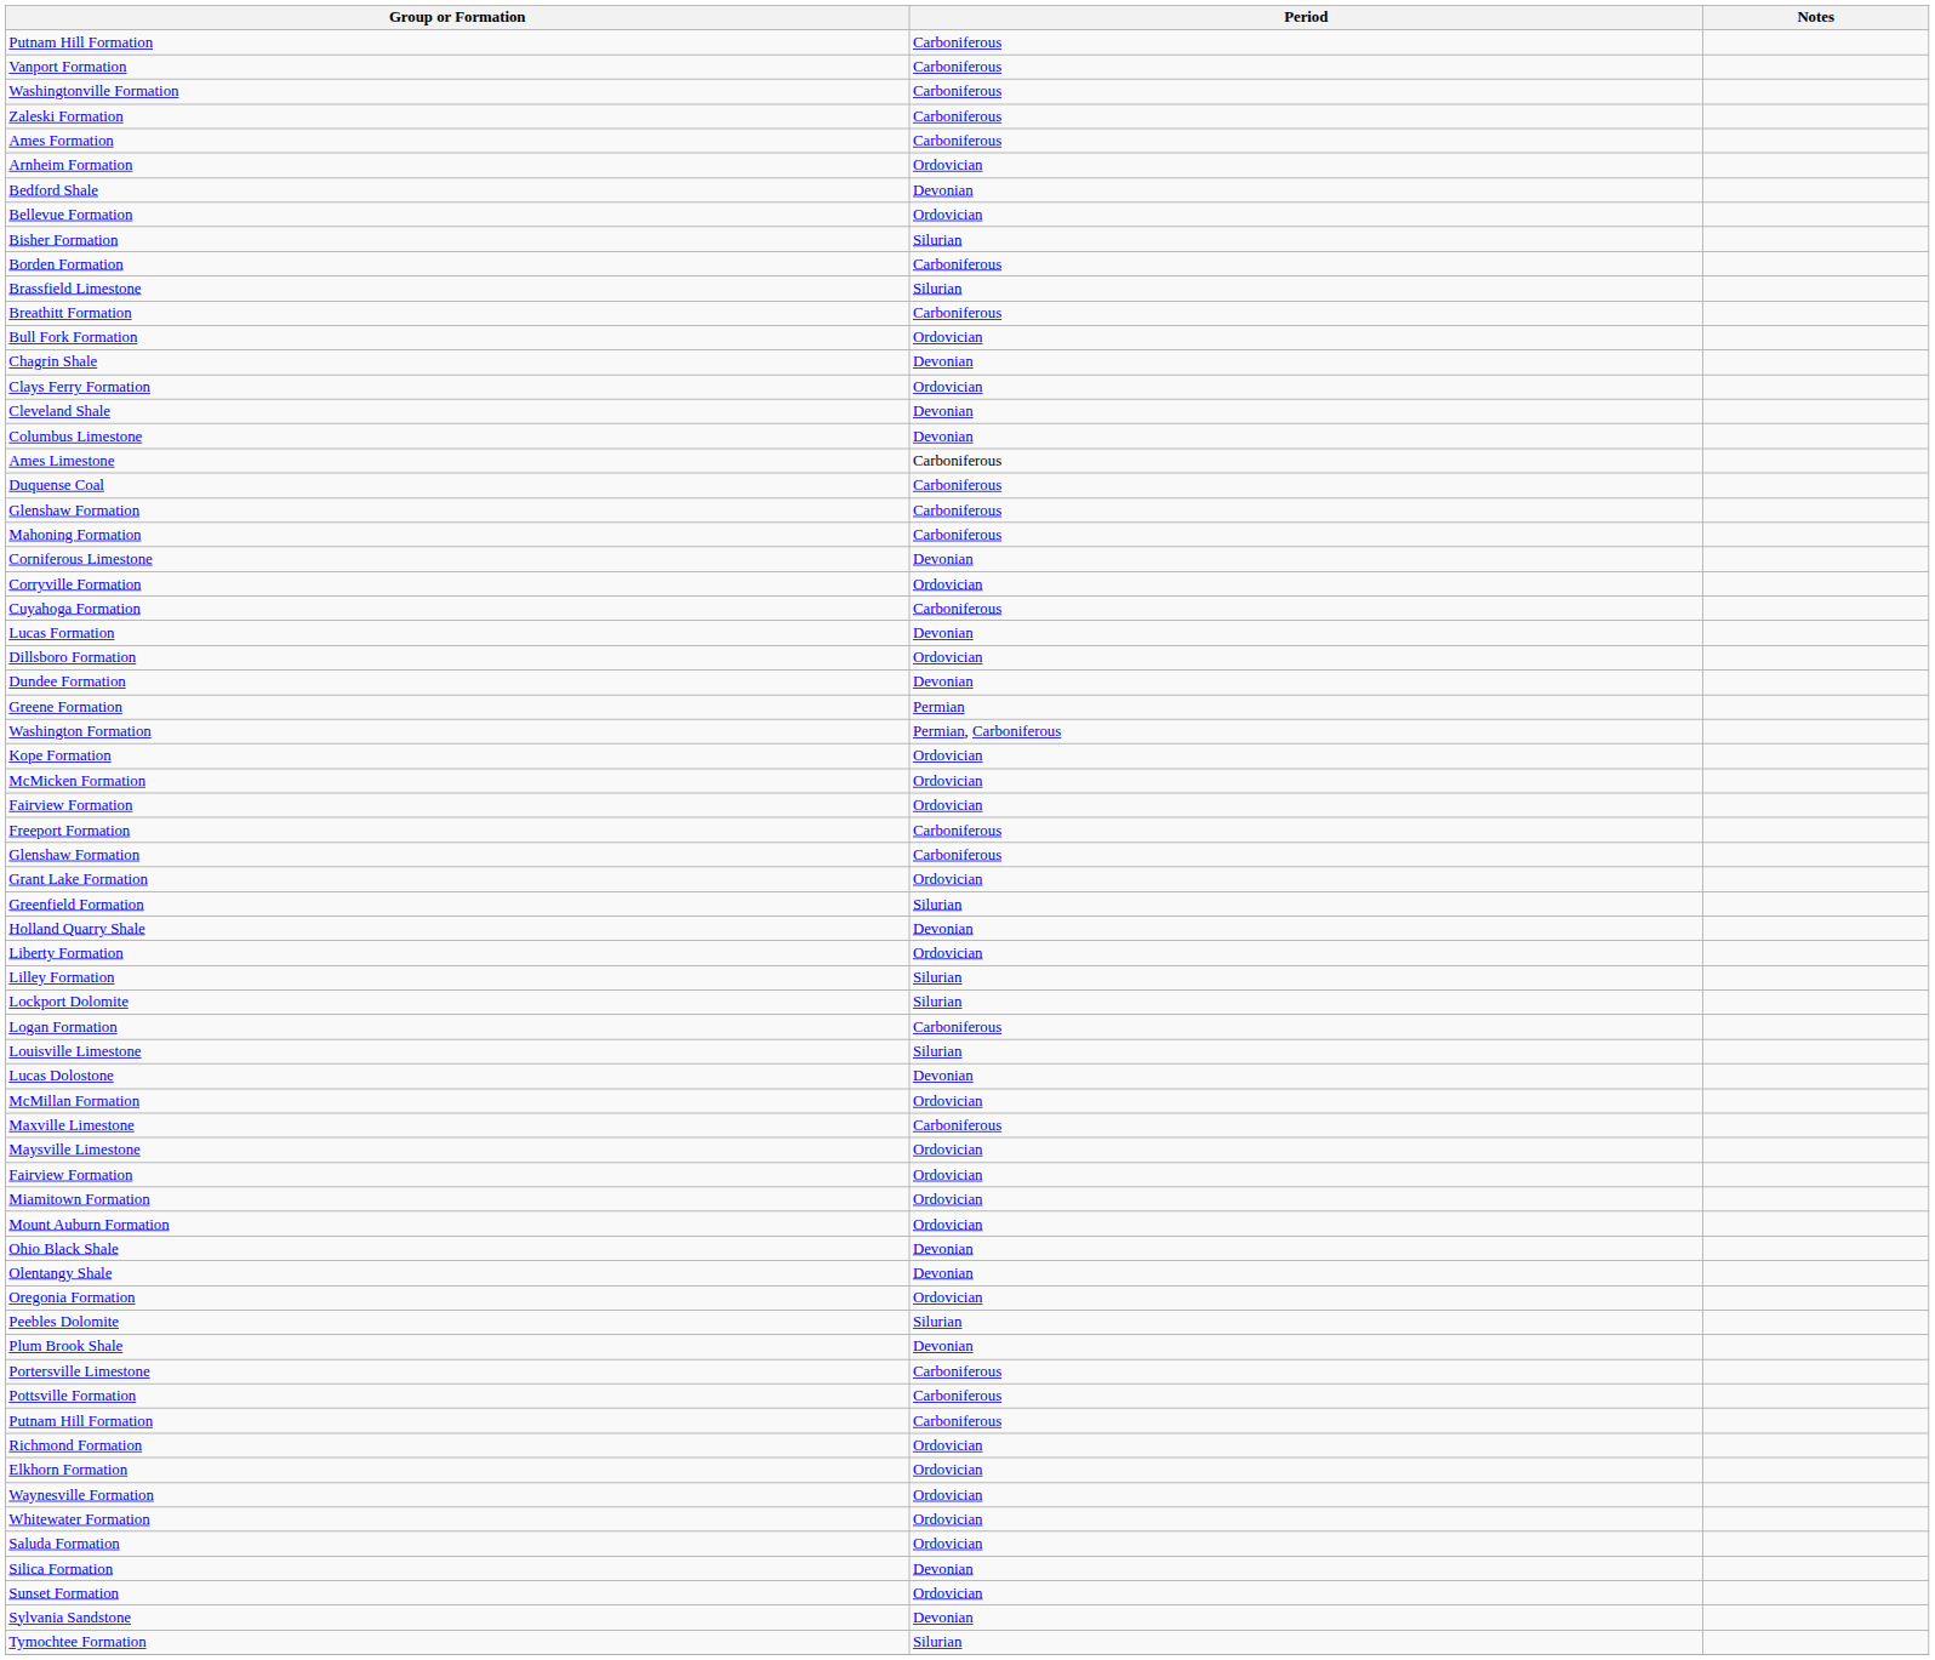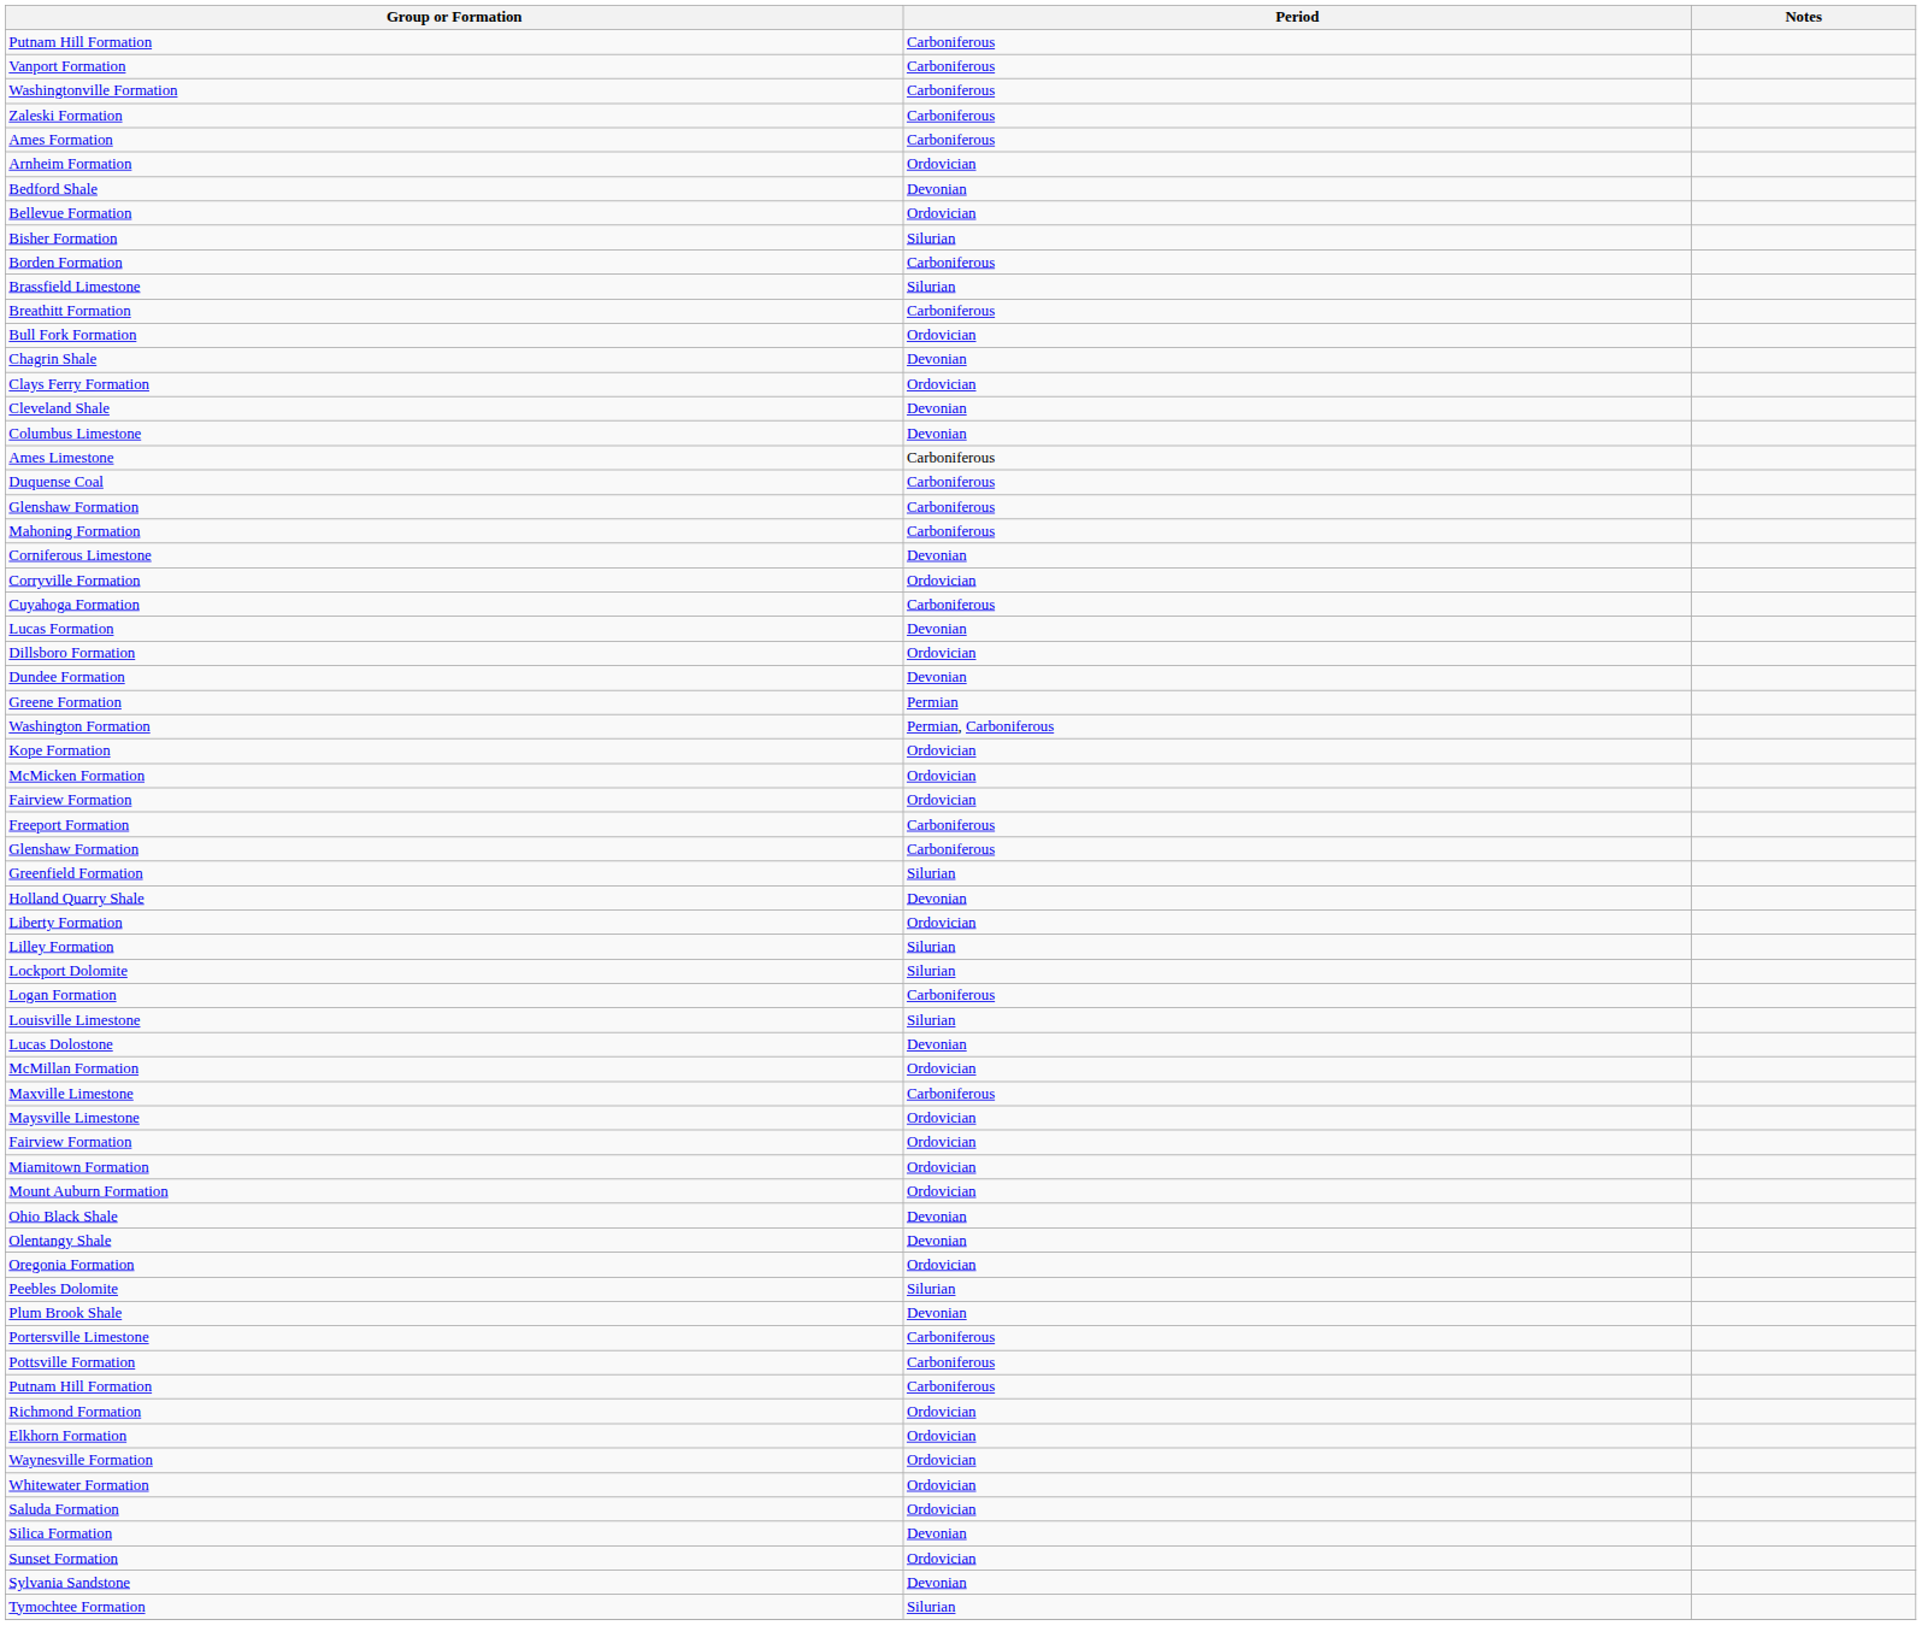 <table class="wikitable sortable" style="width: 100%;">
 <tr>
 <th>Group or Formation</th>
 <th>Period</th>
 <th class="unsortable">Notes</th>
 </tr>
 <tr>
 <td><a href='#'>Putnam Hill Formation</a></td>
 <td><a href='#'>Carboniferous</a></td>
 <td></td>
 </tr>
 <tr>
 <td><a href='#'>Vanport Formation</a></td>
 <td><a href='#'>Carboniferous</a></td>
 <td></td>
 </tr>
 <tr>
 <td><a href='#'>Washingtonville Formation</a></td>
 <td><a href='#'>Carboniferous</a></td>
 <td></td>
 </tr>
 <tr>
 <td><a href='#'>Zaleski Formation</a></td>
 <td><a href='#'>Carboniferous</a></td>
 <td></td>
 </tr>
 <tr>
 <td><a href='#'>Ames Formation</a></td>
 <td><a href='#'>Carboniferous</a></td>
 <td></td>
 </tr>
 <tr>
 <td><a href='#'>Arnheim Formation</a></td>
 <td><a href='#'>Ordovician</a></td>
 <td></td>
 </tr>
 <tr>
 <td><a href='#'>Bedford Shale</a></td>
 <td><a href='#'>Devonian</a></td>
 <td></td>
 </tr>
 <tr>
 <td><a href='#'>Bellevue Formation</a></td>
 <td><a href='#'>Ordovician</a></td>
 <td></td>
 </tr>
 <tr>
 <td><a href='#'>Bisher Formation</a></td>
 <td><a href='#'>Silurian</a></td>
 <td></td>
 </tr>
 <tr>
 <td><a href='#'>Borden Formation</a></td>
 <td><a href='#'>Carboniferous</a></td>
 <td></td>
 </tr>
 <tr>
 <td><a href='#'>Brassfield Limestone</a></td>
 <td><a href='#'>Silurian</a></td>
 <td></td>
 </tr>
 <tr>
 <td><a href='#'>Breathitt Formation</a></td>
 <td><a href='#'>Carboniferous</a></td>
 <td></td>
 </tr>
 <tr>
 <td><a href='#'>Bull Fork Formation</a></td>
 <td><a href='#'>Ordovician</a></td>
 <td></td>
 </tr>
 <tr>
 <td><a href='#'>Chagrin Shale</a></td>
 <td><a href='#'>Devonian</a></td>
 <td></td>
 </tr>
 <tr>
 <td><a href='#'>Clays Ferry Formation</a></td>
 <td><a href='#'>Ordovician</a></td>
 <td></td>
 </tr>
 <tr>
 <td><a href='#'>Cleveland Shale</a></td>
 <td><a href='#'>Devonian</a></td>
 <td></td>
 </tr>
 <tr>
 <td><a href='#'>Columbus Limestone</a></td>
 <td><a href='#'>Devonian</a></td>
 <td></td>
 </tr>
 <tr>
 <td><a href='#'>Ames Limestone</a></td>
 <td>Carboniferous</td>
 <td></td>
 </tr>
 <tr>
 <td><a href='#'>Duquense Coal</a></td>
 <td><a href='#'>Carboniferous</a></td>
 <td></td>
 </tr>
 <tr>
 <td><a href='#'>Glenshaw Formation</a></td>
 <td><a href='#'>Carboniferous</a></td>
 <td></td>
 </tr>
 <tr>
 <td><a href='#'>Mahoning Formation</a></td>
 <td><a href='#'>Carboniferous</a></td>
 <td></td>
 </tr>
 <tr>
 <td><a href='#'>Corniferous Limestone</a></td>
 <td><a href='#'>Devonian</a></td>
 <td></td>
 </tr>
 <tr>
 <td><a href='#'>Corryville Formation</a></td>
 <td><a href='#'>Ordovician</a></td>
 <td></td>
 </tr>
 <tr>
 <td><a href='#'>Cuyahoga Formation</a></td>
 <td><a href='#'>Carboniferous</a></td>
 <td></td>
 </tr>
 <tr>
 <td><a href='#'>Lucas Formation</a></td>
 <td><a href='#'>Devonian</a></td>
 <td></td>
 </tr>
 <tr>
 <td><a href='#'>Dillsboro Formation</a></td>
 <td><a href='#'>Ordovician</a></td>
 <td></td>
 </tr>
 <tr>
 <td><a href='#'>Dundee Formation</a></td>
 <td><a href='#'>Devonian</a></td>
 <td></td>
 </tr>
 <tr>
 <td><a href='#'>Greene Formation</a></td>
 <td><a href='#'>Permian</a></td>
 <td></td>
 </tr>
 <tr>
 <td><a href='#'>Washington Formation</a></td>
 <td><a href='#'>Permian</a>, <a href='#'>Carboniferous</a></td>
 <td></td>
 </tr>
 <tr>
 <td><a href='#'>Kope Formation</a></td>
 <td><a href='#'>Ordovician</a></td>
 <td></td>
 </tr>
 <tr>
 <td><a href='#'>McMicken Formation</a></td>
 <td><a href='#'>Ordovician</a></td>
 <td></td>
 </tr>
 <tr>
 <td><a href='#'>Fairview Formation</a></td>
 <td><a href='#'>Ordovician</a></td>
 <td></td>
 </tr>
 <tr>
 <td><a href='#'>Freeport Formation</a></td>
 <td><a href='#'>Carboniferous</a></td>
 <td></td>
 </tr>
 <tr>
 <td><a href='#'>Glenshaw Formation</a></td>
 <td><a href='#'>Carboniferous</a></td>
 <td></td>
 </tr>
 <tr>
-<td><a href='#'>Grant Lake Formation</a></td>
-<td><a href='#'>Ordovician</a></td>
-<td></td>
-</tr>
-<tr>
 <td><a href='#'>Greenfield Formation</a></td>
 <td><a href='#'>Silurian</a></td>
 <td></td>
 </tr>
 <tr>
 <td><a href='#'>Holland Quarry Shale</a></td>
 <td><a href='#'>Devonian</a></td>
 <td></td>
 </tr>
 <tr>
 <td><a href='#'>Liberty Formation</a></td>
 <td><a href='#'>Ordovician</a></td>
 <td></td>
 </tr>
 <tr>
 <td><a href='#'>Lilley Formation</a></td>
 <td><a href='#'>Silurian</a></td>
 <td></td>
 </tr>
 <tr>
 <td><a href='#'>Lockport Dolomite</a></td>
 <td><a href='#'>Silurian</a></td>
 <td></td>
 </tr>
 <tr>
 <td><a href='#'>Logan Formation</a></td>
 <td><a href='#'>Carboniferous</a></td>
 <td></td>
 </tr>
 <tr>
 <td><a href='#'>Louisville Limestone</a></td>
 <td><a href='#'>Silurian</a></td>
 <td></td>
 </tr>
 <tr>
 <td><a href='#'>Lucas Dolostone</a></td>
 <td><a href='#'>Devonian</a></td>
 <td></td>
 </tr>
 <tr>
 <td><a href='#'>McMillan Formation</a></td>
 <td><a href='#'>Ordovician</a></td>
 <td></td>
 </tr>
 <tr>
 <td><a href='#'>Maxville Limestone</a></td>
 <td><a href='#'>Carboniferous</a></td>
 <td></td>
 </tr>
 <tr>
 <td><a href='#'>Maysville Limestone</a></td>
 <td><a href='#'>Ordovician</a></td>
 <td></td>
 </tr>
 <tr>
 <td><a href='#'>Fairview Formation</a></td>
 <td><a href='#'>Ordovician</a></td>
 <td></td>
 </tr>
 <tr>
 <td><a href='#'>Miamitown Formation</a></td>
 <td><a href='#'>Ordovician</a></td>
 <td></td>
 </tr>
 <tr>
 <td><a href='#'>Mount Auburn Formation</a></td>
 <td><a href='#'>Ordovician</a></td>
 <td></td>
 </tr>
 <tr>
 <td><a href='#'>Ohio Black Shale</a></td>
 <td><a href='#'>Devonian</a></td>
 <td></td>
 </tr>
 <tr>
 <td><a href='#'>Olentangy Shale</a></td>
 <td><a href='#'>Devonian</a></td>
 <td></td>
 </tr>
 <tr>
 <td><a href='#'>Oregonia Formation</a></td>
 <td><a href='#'>Ordovician</a></td>
 <td></td>
 </tr>
 <tr>
 <td><a href='#'>Peebles Dolomite</a></td>
 <td><a href='#'>Silurian</a></td>
 <td></td>
 </tr>
 <tr>
 <td><a href='#'>Plum Brook Shale</a></td>
 <td><a href='#'>Devonian</a></td>
 <td></td>
 </tr>
 <tr>
 <td><a href='#'>Portersville Limestone</a></td>
 <td><a href='#'>Carboniferous</a></td>
 <td></td>
 </tr>
 <tr>
 <td><a href='#'>Pottsville Formation</a></td>
 <td><a href='#'>Carboniferous</a></td>
 <td></td>
 </tr>
 <tr>
 <td><a href='#'>Putnam Hill Formation</a></td>
 <td><a href='#'>Carboniferous</a></td>
 <td></td>
 </tr>
 <tr>
 <td><a href='#'>Richmond Formation</a></td>
 <td><a href='#'>Ordovician</a></td>
 <td></td>
 </tr>
 <tr>
 <td><a href='#'>Elkhorn Formation</a></td>
 <td><a href='#'>Ordovician</a></td>
 <td></td>
 </tr>
 <tr>
 <td><a href='#'>Waynesville Formation</a></td>
 <td><a href='#'>Ordovician</a></td>
 <td></td>
 </tr>
 <tr>
 <td><a href='#'>Whitewater Formation</a></td>
 <td><a href='#'>Ordovician</a></td>
 <td></td>
 </tr>
 <tr>
 <td><a href='#'>Saluda Formation</a></td>
 <td><a href='#'>Ordovician</a></td>
 <td></td>
 </tr>
 <tr>
 <td><a href='#'>Silica Formation</a></td>
 <td><a href='#'>Devonian</a></td>
 <td></td>
 </tr>
 <tr>
 <td><a href='#'>Sunset Formation</a></td>
 <td><a href='#'>Ordovician</a></td>
 <td></td>
 </tr>
 <tr>
 <td><a href='#'>Sylvania Sandstone</a></td>
 <td><a href='#'>Devonian</a></td>
 <td></td>
 </tr>
 <tr>
 <td><a href='#'>Tymochtee Formation</a></td>
 <td><a href='#'>Silurian</a></td>
 <td></td>
 </tr>
 <tr>
 </tr>
 </table>
